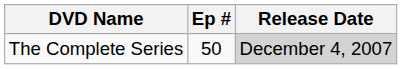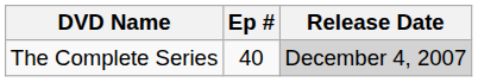 <table class="wikitable">
 <tr>
 <th>DVD Name</th>
 <th>Ep #</th>
 <th>Release Date</th>
 </tr>
 <tr>
 <td>The Complete Series</td>
-<td align = "center">50</td>
+<td align = "center">40</td>
 <td style="background: lightgrey;">December 4, 2007</td>
 </tr>
 </table>
